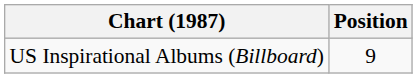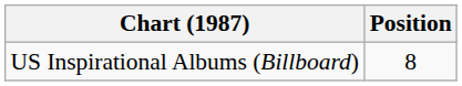 <table class="wikitable">
 <tr>
 <th>Chart (1987)</th>
 <th>Position</th>
 </tr>
 <tr>
 <td>US Inspirational Albums (<em>Billboard</em>)</td>
-<td style="text-align:center;">9</td>
+<td style="text-align:center;">8</td>
 </tr>
 </table>
